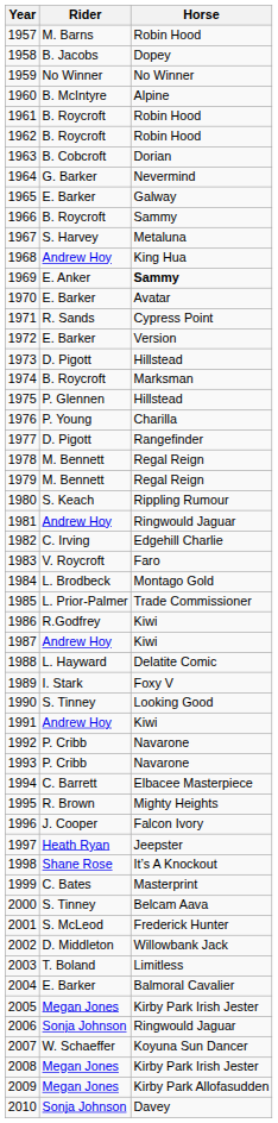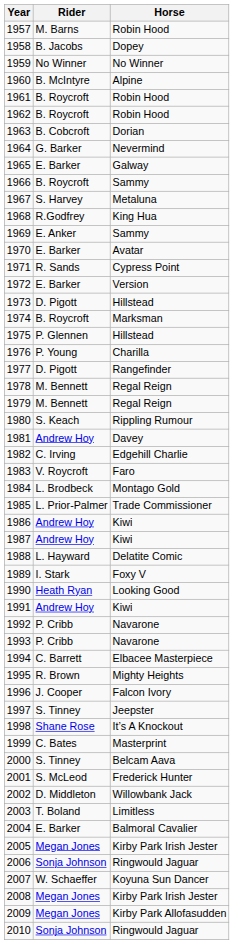 <table class="wikitable">
 <tr>
 <th>Year</th>
 <th>Rider</th>
 <th>Horse</th>
 </tr>
 <tr>
 <td>1957</td>
 <td>M. Barns</td>
 <td>Robin Hood</td>
 </tr>
 <tr>
 <td>1958</td>
 <td>B. Jacobs</td>
 <td>Dopey</td>
 </tr>
 <tr>
 <td>1959</td>
 <td>No Winner</td>
 <td>No Winner</td>
 </tr>
 <tr>
 <td>1960</td>
 <td>B. McIntyre</td>
 <td>Alpine</td>
 </tr>
 <tr>
 <td>1961</td>
 <td>B. Roycroft</td>
 <td>Robin Hood</td>
 </tr>
 <tr>
 <td>1962</td>
 <td>B. Roycroft</td>
 <td>Robin Hood</td>
 </tr>
 <tr>
 <td>1963</td>
 <td>B. Cobcroft</td>
 <td>Dorian</td>
 </tr>
 <tr>
 <td>1964</td>
 <td>G. Barker</td>
 <td>Nevermind</td>
 </tr>
 <tr>
 <td>1965</td>
 <td>E. Barker</td>
 <td>Galway</td>
 </tr>
 <tr>
 <td>1966</td>
 <td>B. Roycroft</td>
 <td>Sammy</td>
 </tr>
 <tr>
 <td>1967</td>
 <td>S. Harvey</td>
 <td>Metaluna</td>
 </tr>
 <tr>
 <td>1968</td>
-<td><a href='#'>Andrew Hoy</a></td>
+<td>R.Godfrey</td>
 <td>King Hua</td>
 </tr>
 <tr>
 <td>1969</td>
 <td>E. Anker</td>
-<td><strong>Sammy</strong></td>
+<td>Sammy</td>
 </tr>
 <tr>
 <td>1970</td>
 <td>E. Barker</td>
 <td>Avatar</td>
 </tr>
 <tr>
 <td>1971</td>
 <td>R. Sands</td>
 <td>Cypress Point</td>
 </tr>
 <tr>
 <td>1972</td>
 <td>E. Barker</td>
 <td>Version</td>
 </tr>
 <tr>
 <td>1973</td>
 <td>D. Pigott</td>
 <td>Hillstead</td>
 </tr>
 <tr>
 <td>1974</td>
 <td>B. Roycroft</td>
 <td>Marksman</td>
 </tr>
 <tr>
 <td>1975</td>
 <td>P. Glennen</td>
 <td>Hillstead</td>
 </tr>
 <tr>
 <td>1976</td>
 <td>P. Young</td>
 <td>Charilla</td>
 </tr>
 <tr>
 <td>1977</td>
 <td>D. Pigott</td>
 <td>Rangefinder</td>
 </tr>
 <tr>
 <td>1978</td>
 <td>M. Bennett</td>
 <td>Regal Reign</td>
 </tr>
 <tr>
 <td>1979</td>
 <td>M. Bennett</td>
 <td>Regal Reign</td>
 </tr>
 <tr>
 <td>1980</td>
 <td>S. Keach</td>
 <td>Rippling Rumour</td>
 </tr>
 <tr>
 <td>1981</td>
 <td><a href='#'>Andrew Hoy</a></td>
-<td>Ringwould Jaguar</td>
+<td>Davey</td>
 </tr>
 <tr>
 <td>1982</td>
 <td>C. Irving</td>
 <td>Edgehill Charlie</td>
 </tr>
 <tr>
 <td>1983</td>
 <td>V. Roycroft</td>
 <td>Faro</td>
 </tr>
 <tr>
 <td>1984</td>
 <td>L. Brodbeck</td>
 <td>Montago Gold</td>
 </tr>
 <tr>
 <td>1985</td>
 <td>L. Prior-Palmer</td>
 <td>Trade Commissioner</td>
 </tr>
 <tr>
 <td>1986</td>
-<td>R.Godfrey</td>
+<td><a href='#'>Andrew Hoy</a></td>
 <td>Kiwi</td>
 </tr>
 <tr>
 <td>1987</td>
 <td><a href='#'>Andrew Hoy</a></td>
 <td>Kiwi</td>
 </tr>
 <tr>
 <td>1988</td>
 <td>L. Hayward</td>
 <td>Delatite Comic</td>
 </tr>
 <tr>
 <td>1989</td>
 <td>I. Stark</td>
 <td>Foxy V</td>
 </tr>
 <tr>
 <td>1990</td>
-<td>S. Tinney</td>
+<td><a href='#'>Heath Ryan</a></td>
 <td>Looking Good</td>
 </tr>
 <tr>
 <td>1991</td>
 <td><a href='#'>Andrew Hoy</a></td>
 <td>Kiwi</td>
 </tr>
 <tr>
 <td>1992</td>
 <td>P. Cribb</td>
 <td>Navarone</td>
 </tr>
 <tr>
 <td>1993</td>
 <td>P. Cribb</td>
 <td>Navarone</td>
 </tr>
 <tr>
 <td>1994</td>
 <td>C. Barrett</td>
 <td>Elbacee Masterpiece</td>
 </tr>
 <tr>
 <td>1995</td>
 <td>R. Brown</td>
 <td>Mighty Heights</td>
 </tr>
 <tr>
 <td>1996</td>
 <td>J. Cooper</td>
 <td>Falcon Ivory</td>
 </tr>
 <tr>
 <td>1997</td>
-<td><a href='#'>Heath Ryan</a></td>
+<td>S. Tinney</td>
 <td>Jeepster</td>
 </tr>
 <tr>
 <td>1998</td>
 <td><a href='#'>Shane Rose</a></td>
 <td>It’s A Knockout</td>
 </tr>
 <tr>
 <td>1999</td>
 <td>C. Bates</td>
 <td>Masterprint</td>
 </tr>
 <tr>
 <td>2000</td>
 <td>S. Tinney</td>
 <td>Belcam Aava</td>
 </tr>
 <tr>
 <td>2001</td>
 <td>S. McLeod</td>
 <td>Frederick Hunter</td>
 </tr>
 <tr>
 <td>2002</td>
 <td>D. Middleton</td>
 <td>Willowbank Jack</td>
 </tr>
 <tr>
 <td>2003</td>
 <td>T. Boland</td>
 <td>Limitless</td>
 </tr>
 <tr>
 <td>2004</td>
 <td>E. Barker</td>
 <td>Balmoral Cavalier</td>
 </tr>
 <tr>
 <td>2005</td>
 <td><a href='#'>Megan Jones</a></td>
 <td>Kirby Park Irish Jester</td>
 </tr>
 <tr>
 <td>2006</td>
 <td><a href='#'>Sonja Johnson</a></td>
 <td>Ringwould Jaguar</td>
 </tr>
 <tr>
 <td>2007</td>
 <td>W. Schaeffer</td>
 <td>Koyuna Sun Dancer</td>
 </tr>
 <tr>
 <td>2008</td>
 <td><a href='#'>Megan Jones</a></td>
 <td>Kirby Park Irish Jester</td>
 </tr>
 <tr>
 <td>2009</td>
 <td><a href='#'>Megan Jones</a></td>
 <td>Kirby Park Allofasudden</td>
 </tr>
 <tr>
 <td>2010</td>
 <td><a href='#'>Sonja Johnson</a></td>
-<td>Davey</td>
+<td>Ringwould Jaguar</td>
 </tr>
 </table>
